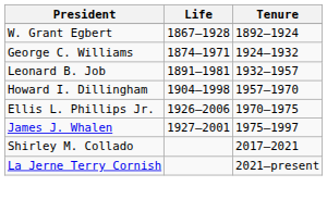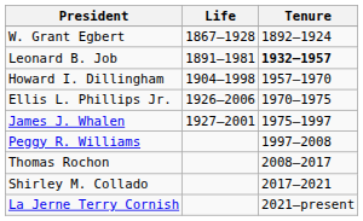 <table class="wikitable">
 <tr>
 <th>President</th>
 <th>Life</th>
 <th>Tenure</th>
 </tr>
 <tr>
 </tr>
 <tr>
 <td>W. Grant Egbert</td>
 <td>1867–1928</td>
 <td>1892–1924</td>
 </tr>
 <tr>
-<td>George C. Williams</td>
-<td>1874–1971</td>
-<td>1924–1932</td>
-</tr>
-<tr>
 <td>Leonard B. Job</td>
 <td>1891–1981</td>
-<td>1932–1957</td>
+<td><strong>1932–1957</strong></td>
 </tr>
 <tr>
 <td>Howard I. Dillingham</td>
 <td>1904–1998</td>
 <td>1957–1970</td>
 </tr>
 <tr>
 <td>Ellis L. Phillips Jr.</td>
 <td>1926–2006</td>
 <td>1970–1975</td>
 </tr>
 <tr>
 <td><a href='#'>James J. Whalen</a></td>
 <td>1927–2001</td>
 <td>1975–1997</td>
 </tr>
 <tr>
+<td><a href='#'>Peggy R. Williams</a></td>
+<td></td>
+<td>1997–2008</td>
+</tr>
+<tr>
+<td>Thomas Rochon</td>
+<td></td>
+<td>2008–2017</td>
+</tr>
+<tr>
 <td>Shirley M. Collado</td>
 <td></td>
 <td>2017–2021</td>
 </tr>
 <tr>
 <td><a href='#'>La Jerne Terry Cornish</a></td>
 <td></td>
 <td>2021–present</td>
 </tr>
 </table>
